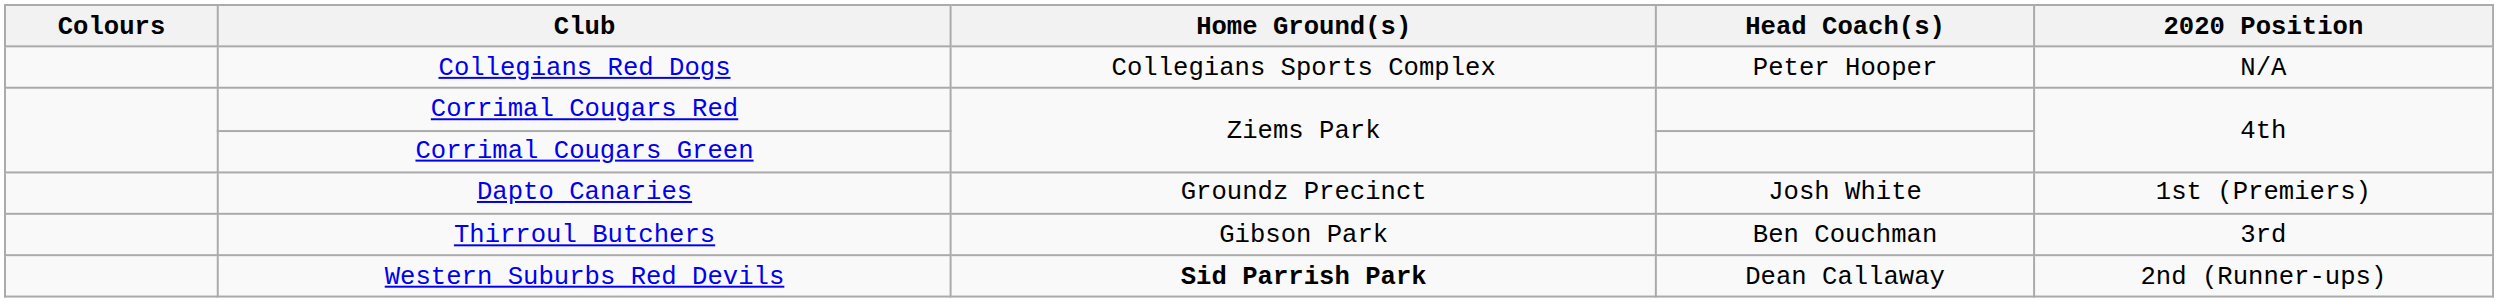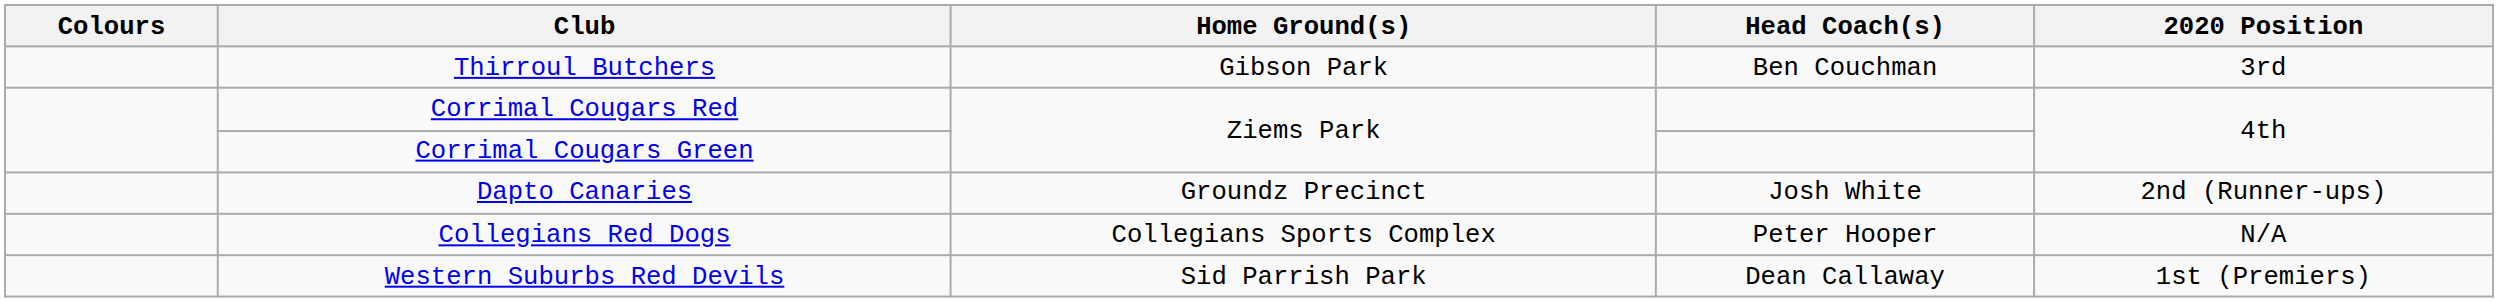 <table class="wikitable" style="width:100%; text-align:center;">
 <tr>
 <th>Colours</th>
 <th>Club</th>
 <th>Home Ground(s)</th>
 <th>Head Coach(s)</th>
 <th>2020 Position</th>
 </tr>
 <tr>
 <td></td>
-<td><a href='#'>Collegians Red Dogs</a></td>
-<td>Collegians Sports Complex</td>
-<td>Peter Hooper</td>
-<td>N/A</td>
+<td><a href='#'>Thirroul Butchers</a></td>
+<td>Gibson Park</td>
+<td>Ben Couchman</td>
+<td>3rd</td>
 </tr>
 <tr>
 <td rowspan="2"></td>
 <td><a href='#'>Corrimal Cougars Red</a></td>
 <td rowspan="2">Ziems Park</td>
 <td></td>
 <td rowspan="2">4th</td>
 </tr>
 <tr>
 <td><a href='#'>Corrimal Cougars Green</a></td>
 <td></td>
 </tr>
 <tr>
 <td></td>
 <td><a href='#'>Dapto Canaries</a></td>
 <td>Groundz Precinct</td>
 <td>Josh White</td>
-<td>1st (Premiers)</td>
+<td>2nd (Runner-ups)</td>
 </tr>
 <tr>
 <td></td>
-<td><a href='#'>Thirroul Butchers</a></td>
-<td>Gibson Park</td>
-<td>Ben Couchman</td>
-<td>3rd</td>
+<td><a href='#'>Collegians Red Dogs</a></td>
+<td>Collegians Sports Complex</td>
+<td>Peter Hooper</td>
+<td>N/A</td>
 </tr>
 <tr>
 <td></td>
 <td><a href='#'>Western Suburbs Red Devils</a></td>
-<td><strong>Sid Parrish Park</strong></td>
+<td>Sid Parrish Park</td>
 <td>Dean Callaway</td>
-<td>2nd (Runner-ups)</td>
+<td>1st (Premiers)</td>
 </tr>
 </table>
